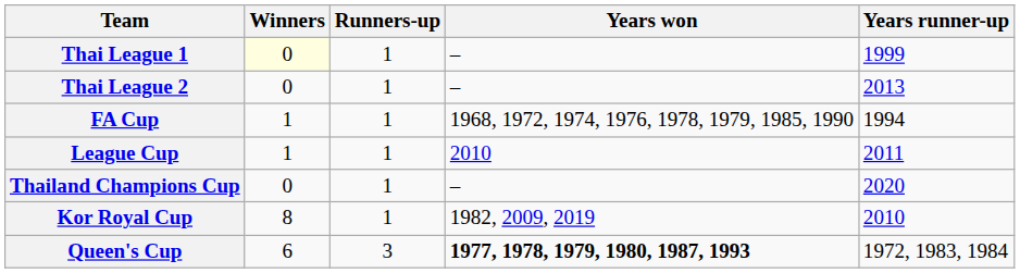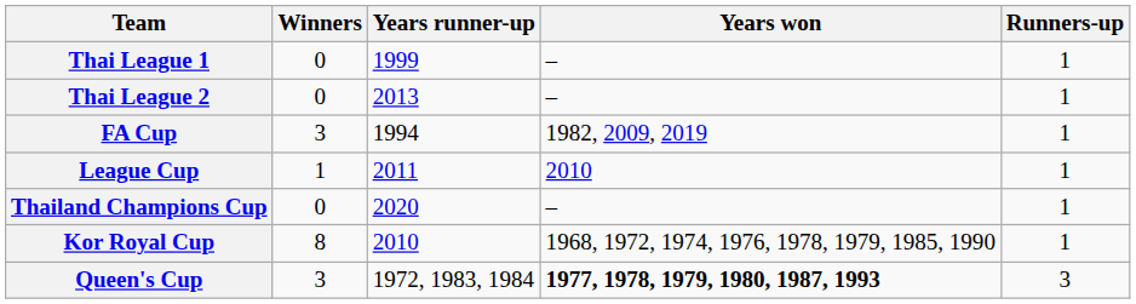 <table class="wikitable plainrowheaders sortable">
 <tr>
 <th scope=col>Team</th>
 <th scope=col>Winners</th>
+<th scope=col class="unsortable">Years runner-up</th>
+<th scope=col class="unsortable">Years won</th>
 <th scope=col>Runners-up</th>
-<th scope=col class="unsortable">Years won</th>
-<th scope=col class="unsortable">Years runner-up</th>
 </tr>
 <tr>
 <th scope=row style=text-align:center><a href='#'>Thai League 1</a></th>
-<td align=center style="background: lightyellow;">0</td>
+<td align=center>0</td>
+<td><a href='#'>1999</a></td>
+<td>–</td>
 <td align=center>1</td>
-<td>–</td>
-<td><a href='#'>1999</a></td>
 </tr>
 <tr>
 <th scope=row style=text-align:center><a href='#'>Thai League 2</a></th>
 <td align=center>0</td>
+<td><a href='#'>2013</a></td>
+<td>–</td>
 <td align=center>1</td>
-<td>–</td>
-<td><a href='#'>2013</a></td>
 </tr>
 <tr>
 <th scope=row style=text-align:center><a href='#'>FA Cup</a></th>
+<td align=center>3</td>
+<td>1994</td>
+<td>1982, <a href='#'>2009</a>, <a href='#'>2019</a></td>
 <td align=center>1</td>
-<td align=center>1</td>
-<td>1968, 1972, 1974, 1976, 1978, 1979, 1985, 1990</td>
-<td>1994</td>
 </tr>
 <tr>
 <th scope=row style=text-align:center><a href='#'>League Cup</a></th>
 <td align=center>1</td>
+<td><a href='#'>2011</a></td>
+<td><a href='#'>2010</a></td>
 <td align=center>1</td>
-<td><a href='#'>2010</a></td>
-<td><a href='#'>2011</a></td>
 </tr>
 <tr>
 <th scope=row style=text-align:center><a href='#'>Thailand Champions Cup</a></th>
 <td align=center>0</td>
+<td><a href='#'>2020</a></td>
+<td>–</td>
 <td align=center>1</td>
-<td>–</td>
-<td><a href='#'>2020</a></td>
 </tr>
 <tr>
 <th scope=row style=text-align:center><a href='#'>Kor Royal Cup</a></th>
 <td align=center>8</td>
+<td><a href='#'>2010</a></td>
+<td>1968, 1972, 1974, 1976, 1978, 1979, 1985, 1990</td>
 <td align=center>1</td>
-<td>1982, <a href='#'>2009</a>, <a href='#'>2019</a></td>
-<td><a href='#'>2010</a></td>
 </tr>
 <tr>
 <th scope=row style=text-align:center><a href='#'>Queen's Cup</a></th>
-<td align=center>6</td>
 <td align=center>3</td>
+<td>1972, 1983, 1984</td>
 <td><strong>1977, 1978, 1979, 1980, 1987, 1993</strong></td>
-<td>1972, 1983, 1984</td>
+<td align=center>3</td>
 </tr>
 </table>
